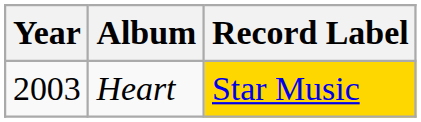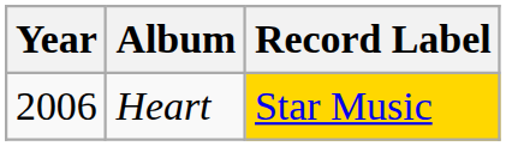 <table class="wikitable" style="font-size: 95%;">
 <tr>
 <th>Year</th>
 <th>Album</th>
 <th>Record Label</th>
 </tr>
 <tr>
-<td>2003</td>
+<td>2006</td>
 <td><em>Heart</em></td>
 <td style="background: gold;"><a href='#'>Star Music</a></td>
 </tr>
 </table>
